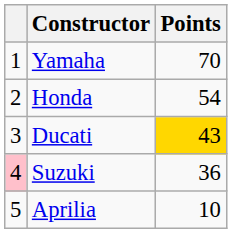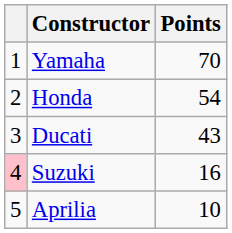 <table class="wikitable" style="font-size: 95%;">
 <tr>
 <th></th>
 <th>Constructor</th>
 <th>Points</th>
 </tr>
 <tr>
 <td align=center>1</td>
 <td> <a href='#'>Yamaha</a></td>
 <td align=right>70</td>
 </tr>
 <tr>
 <td align=center>2</td>
 <td> <a href='#'>Honda</a></td>
 <td align=right>54</td>
 </tr>
 <tr>
 <td align=center>3</td>
 <td> <a href='#'>Ducati</a></td>
-<td align=right style="background: gold;">43</td>
+<td align=right>43</td>
 </tr>
 <tr>
 <td align=center style="background: pink;">4</td>
 <td> <a href='#'>Suzuki</a></td>
-<td align=right>36</td>
+<td align=right>16</td>
 </tr>
 <tr>
 <td align=center>5</td>
 <td> <a href='#'>Aprilia</a></td>
 <td align=right>10</td>
 </tr>
 </table>
